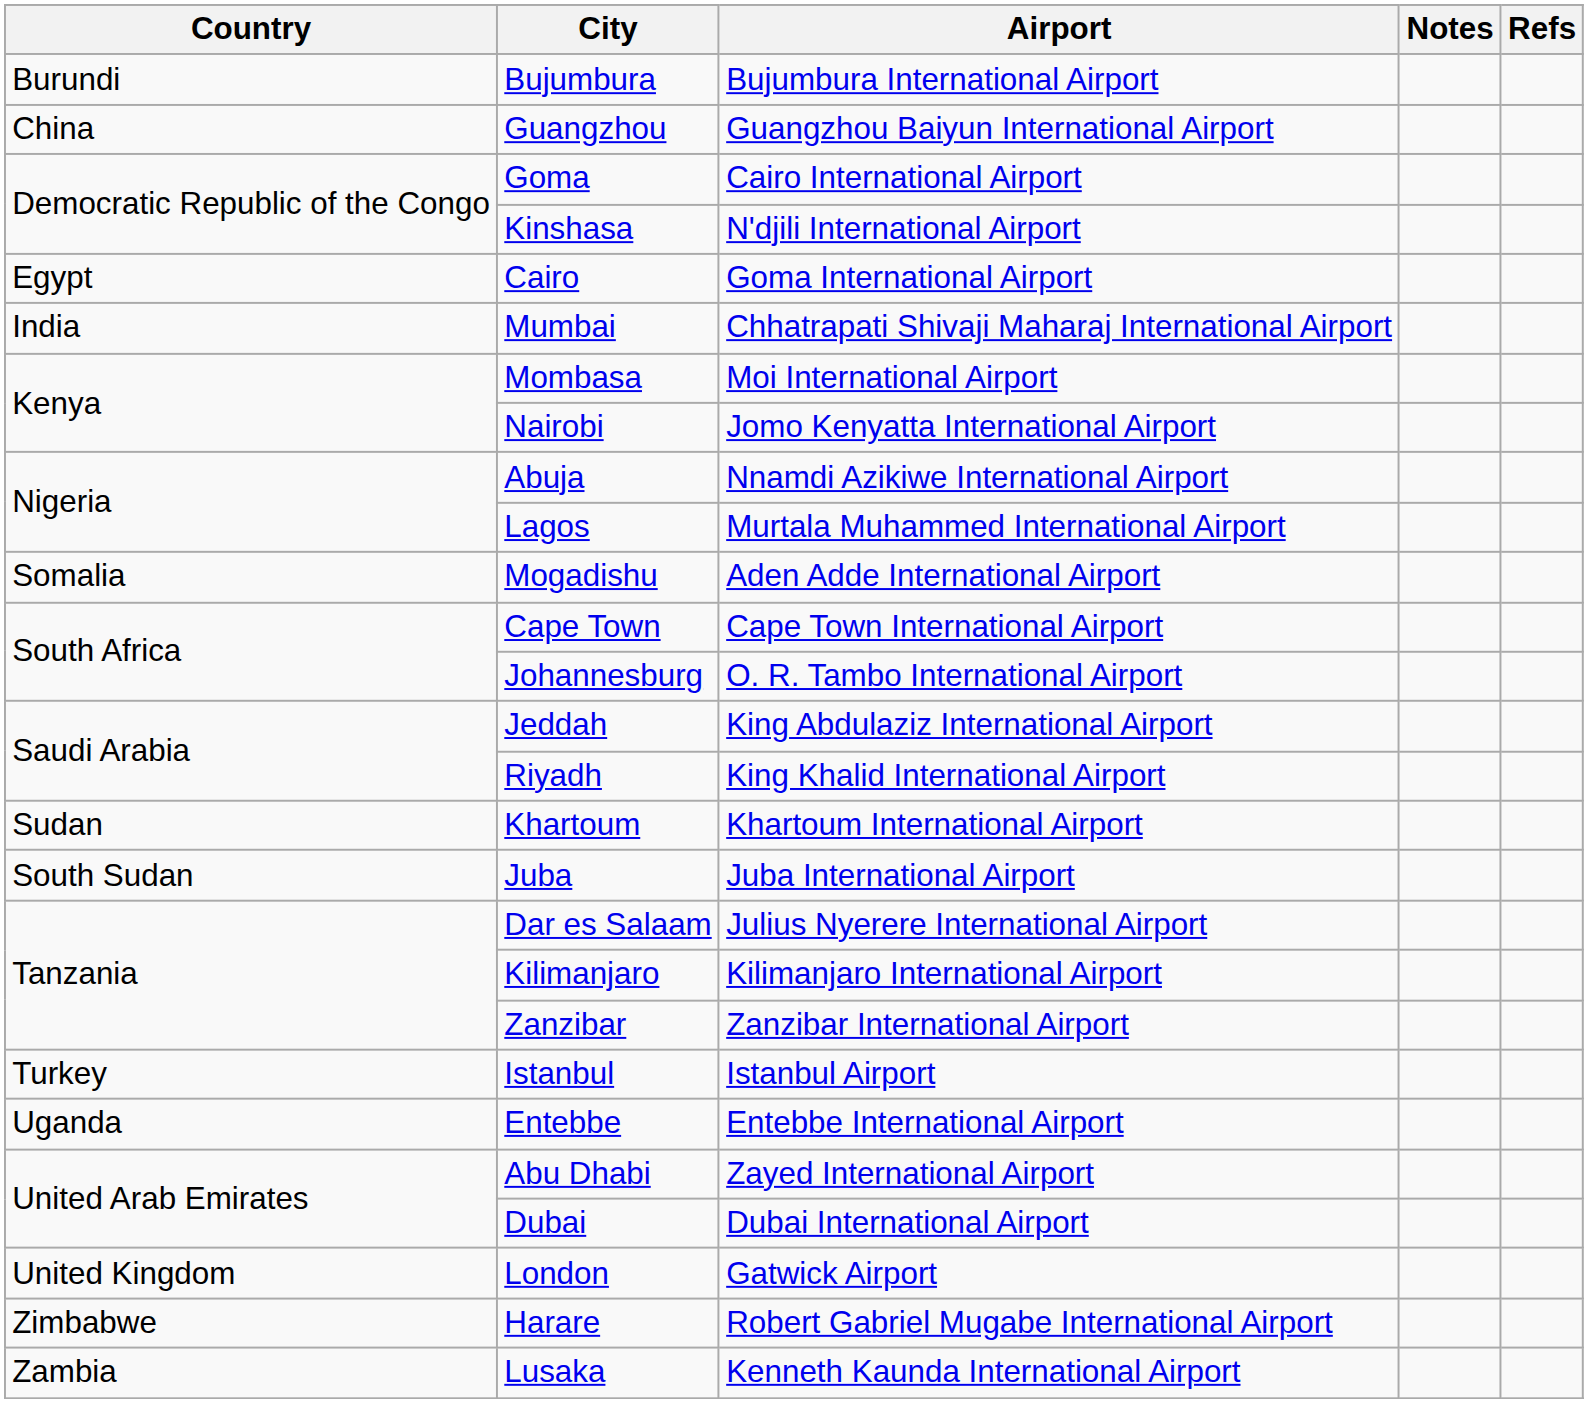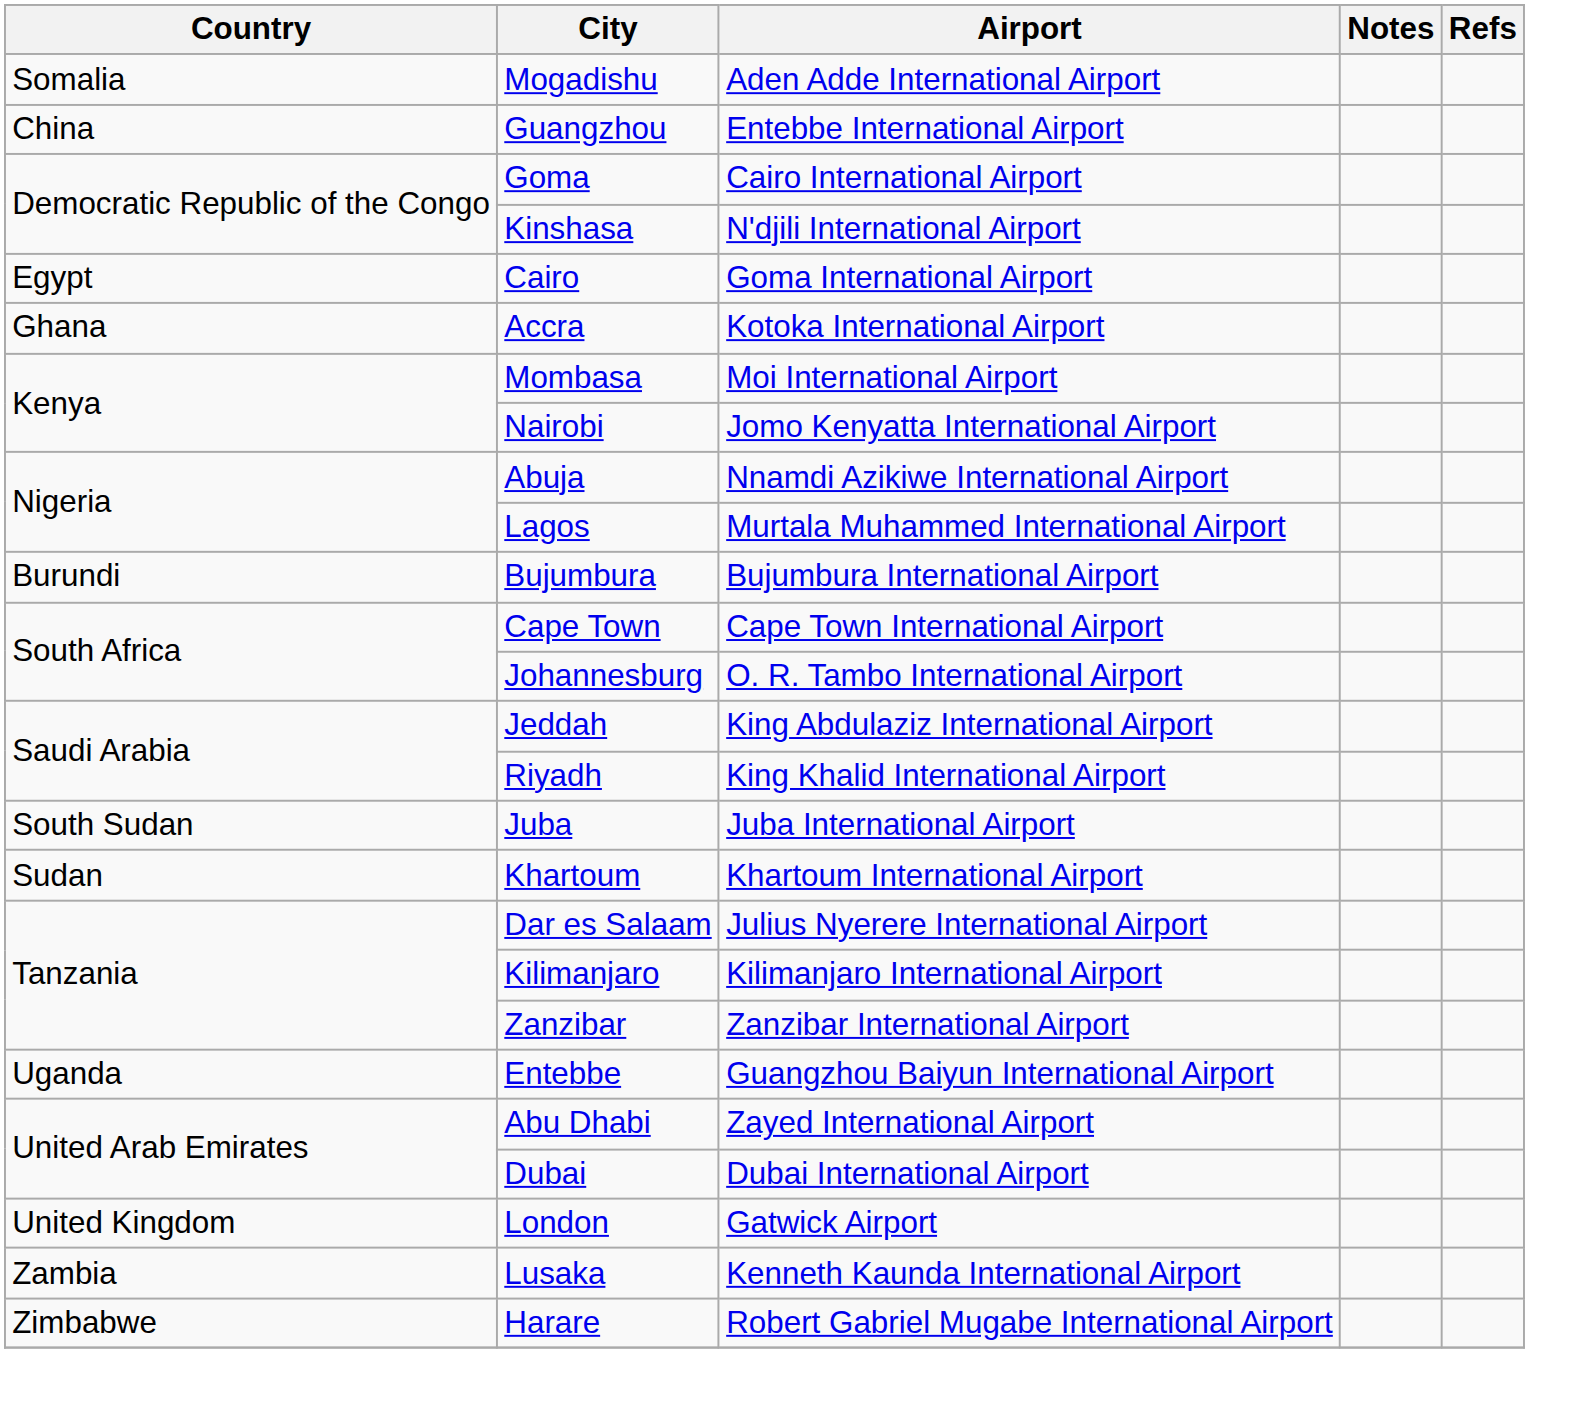 <table class="wikitable sortable">
 <tr>
 <th>Country</th>
 <th>City</th>
 <th>Airport</th>
 <th>Notes</th>
 <th>Refs</th>
 </tr>
 <tr>
-<td>Burundi</td>
-<td><a href='#'>Bujumbura</a></td>
-<td><a href='#'>Bujumbura International Airport</a></td>
+<td>Somalia</td>
+<td><a href='#'>Mogadishu</a></td>
+<td><a href='#'>Aden Adde International Airport</a></td>
 <td align=center></td>
 <td align=center></td>
 </tr>
 <tr>
 <td>China</td>
 <td><a href='#'>Guangzhou</a></td>
-<td><a href='#'>Guangzhou Baiyun International Airport</a></td>
+<td><a href='#'>Entebbe International Airport</a></td>
 <td></td>
 <td align=center></td>
 </tr>
 <tr>
 <td rowspan="2">Democratic Republic of the Congo</td>
 <td><a href='#'>Goma</a></td>
 <td><a href='#'>Cairo International Airport</a></td>
 <td></td>
 <td align=center></td>
 </tr>
 <tr>
 <td><a href='#'>Kinshasa</a></td>
 <td><a href='#'>N'djili International Airport</a></td>
 <td align=center></td>
 <td align=center></td>
 </tr>
 <tr>
 <td>Egypt</td>
 <td><a href='#'>Cairo</a></td>
 <td><a href='#'>Goma International Airport</a></td>
 <td></td>
 <td align=center></td>
 </tr>
 <tr>
-<td>India</td>
-<td><a href='#'>Mumbai</a></td>
-<td><a href='#'>Chhatrapati Shivaji Maharaj International Airport</a></td>
+<td>Ghana</td>
+<td><a href='#'>Accra</a></td>
+<td><a href='#'>Kotoka International Airport</a></td>
+<td></td>
 <td align=center></td>
-<td align="center"></td>
 </tr>
 <tr>
 <td rowspan="2">Kenya</td>
 <td><a href='#'>Mombasa</a></td>
 <td><a href='#'>Moi International Airport</a></td>
 <td align=center></td>
 <td align=center></td>
 </tr>
 <tr>
 <td><a href='#'>Nairobi</a></td>
 <td><a href='#'>Jomo Kenyatta International Airport</a></td>
 <td align=center></td>
 <td align=center></td>
 </tr>
 <tr>
 <td rowspan="2">Nigeria</td>
 <td><a href='#'>Abuja</a></td>
 <td><a href='#'>Nnamdi Azikiwe International Airport</a></td>
 <td align=center></td>
 <td align=center></td>
 </tr>
 <tr>
 <td><a href='#'>Lagos</a></td>
 <td><a href='#'>Murtala Muhammed International Airport</a></td>
 <td align=center></td>
 <td align=center></td>
 </tr>
 <tr>
-<td>Somalia</td>
-<td><a href='#'>Mogadishu</a></td>
-<td><a href='#'>Aden Adde International Airport</a></td>
+<td>Burundi</td>
+<td><a href='#'>Bujumbura</a></td>
+<td><a href='#'>Bujumbura International Airport</a></td>
 <td align=center></td>
 <td align=center></td>
 </tr>
 <tr>
 <td rowspan="2">South Africa</td>
 <td><a href='#'>Cape Town</a></td>
 <td><a href='#'>Cape Town International Airport</a></td>
 <td></td>
 <td align=center></td>
 </tr>
 <tr>
 <td><a href='#'>Johannesburg</a></td>
 <td><a href='#'>O. R. Tambo International Airport</a></td>
 <td align=center></td>
 <td align=center></td>
 </tr>
 <tr>
 <td rowspan="2">Saudi Arabia</td>
 <td><a href='#'>Jeddah</a></td>
 <td><a href='#'>King Abdulaziz International Airport</a></td>
 <td></td>
 <td align=center></td>
 </tr>
 <tr>
 <td><a href='#'>Riyadh</a></td>
 <td><a href='#'>King Khalid International Airport</a></td>
 <td></td>
 <td align=center></td>
 </tr>
 <tr>
+<td>South Sudan</td>
+<td><a href='#'>Juba</a></td>
+<td><a href='#'>Juba International Airport</a></td>
+<td align=center></td>
+<td align=center></td>
+</tr>
+<tr>
 <td>Sudan</td>
 <td><a href='#'>Khartoum</a></td>
 <td><a href='#'>Khartoum International Airport</a></td>
 <td></td>
-<td align=center></td>
-</tr>
-<tr>
-<td>South Sudan</td>
-<td><a href='#'>Juba</a></td>
-<td><a href='#'>Juba International Airport</a></td>
-<td align=center></td>
 <td align=center></td>
 </tr>
 <tr>
 <td rowspan="3">Tanzania</td>
 <td><a href='#'>Dar es Salaam</a></td>
 <td><a href='#'>Julius Nyerere International Airport</a></td>
 <td align=center></td>
 <td align=center></td>
 </tr>
 <tr>
 <td><a href='#'>Kilimanjaro</a></td>
 <td><a href='#'>Kilimanjaro International Airport</a></td>
 <td align=center></td>
 <td align=center></td>
 </tr>
 <tr>
 <td><a href='#'>Zanzibar</a></td>
 <td><a href='#'>Zanzibar International Airport</a></td>
 <td align=center></td>
 <td align=center></td>
 </tr>
 <tr>
-<td>Turkey</td>
-<td><a href='#'>Istanbul</a></td>
-<td><a href='#'>Istanbul Airport</a></td>
-<td></td>
-<td align=center></td>
-</tr>
-<tr>
 <td>Uganda</td>
 <td><a href='#'>Entebbe</a></td>
-<td><a href='#'>Entebbe International Airport</a></td>
+<td><a href='#'>Guangzhou Baiyun International Airport</a></td>
 <td></td>
 <td align=center></td>
 </tr>
 <tr>
 <td rowspan="2">United Arab Emirates</td>
 <td><a href='#'>Abu Dhabi</a></td>
 <td><a href='#'>Zayed International Airport</a></td>
 <td></td>
 <td align=center></td>
 </tr>
 <tr>
 <td><a href='#'>Dubai</a></td>
 <td><a href='#'>Dubai International Airport</a></td>
 <td align=center></td>
 <td align=center></td>
 </tr>
 <tr>
 <td>United Kingdom</td>
 <td><a href='#'>London</a></td>
 <td><a href='#'>Gatwick Airport</a></td>
 <td {{Coming soon></td>
 <td align=center></td>
 </tr>
 <tr>
+<td>Zambia</td>
+<td><a href='#'>Lusaka</a></td>
+<td><a href='#'>Kenneth Kaunda International Airport</a></td>
+<td align=center></td>
+<td align=center></td>
+</tr>
+<tr>
 <td>Zimbabwe</td>
 <td><a href='#'>Harare</a></td>
 <td><a href='#'>Robert Gabriel Mugabe International Airport</a></td>
 <td align=center></td>
 <td align=center></td>
 </tr>
 <tr>
-<td>Zambia</td>
-<td><a href='#'>Lusaka</a></td>
-<td><a href='#'>Kenneth Kaunda International Airport</a></td>
-<td align=center></td>
-<td align=center></td>
-</tr>
-<tr>
 </tr>
 </table>
